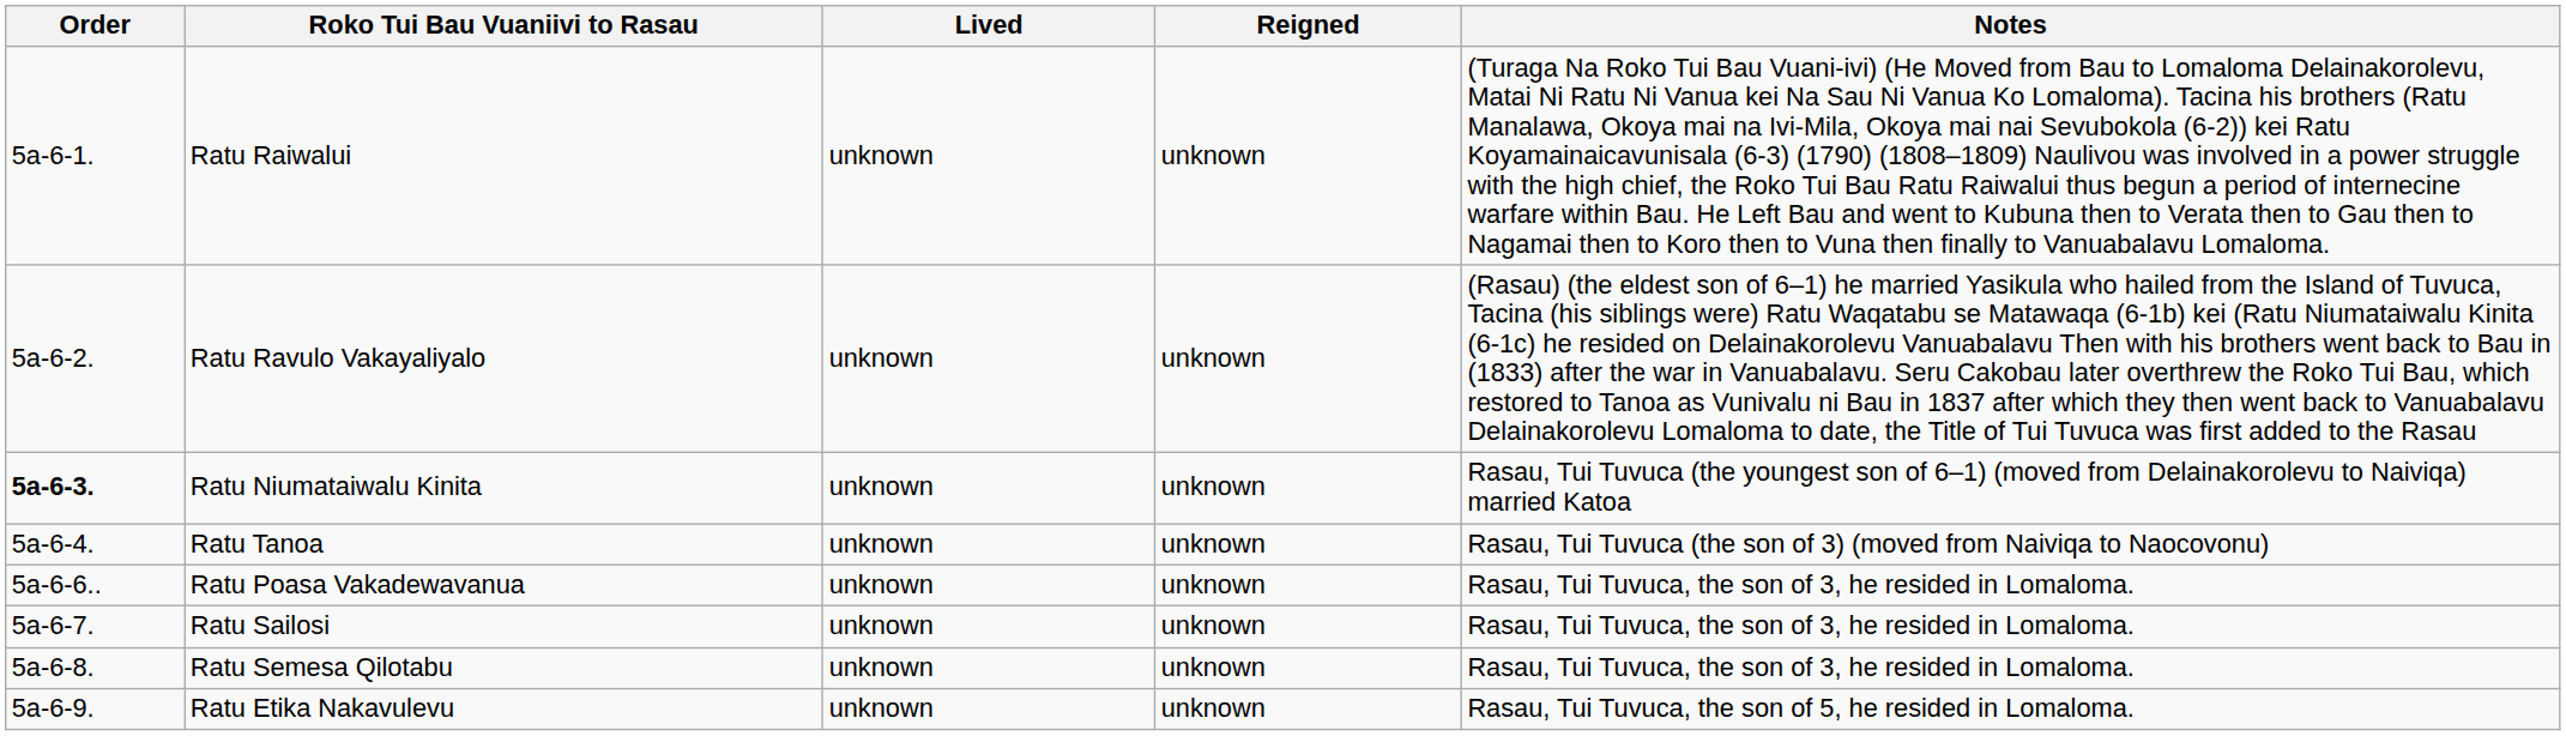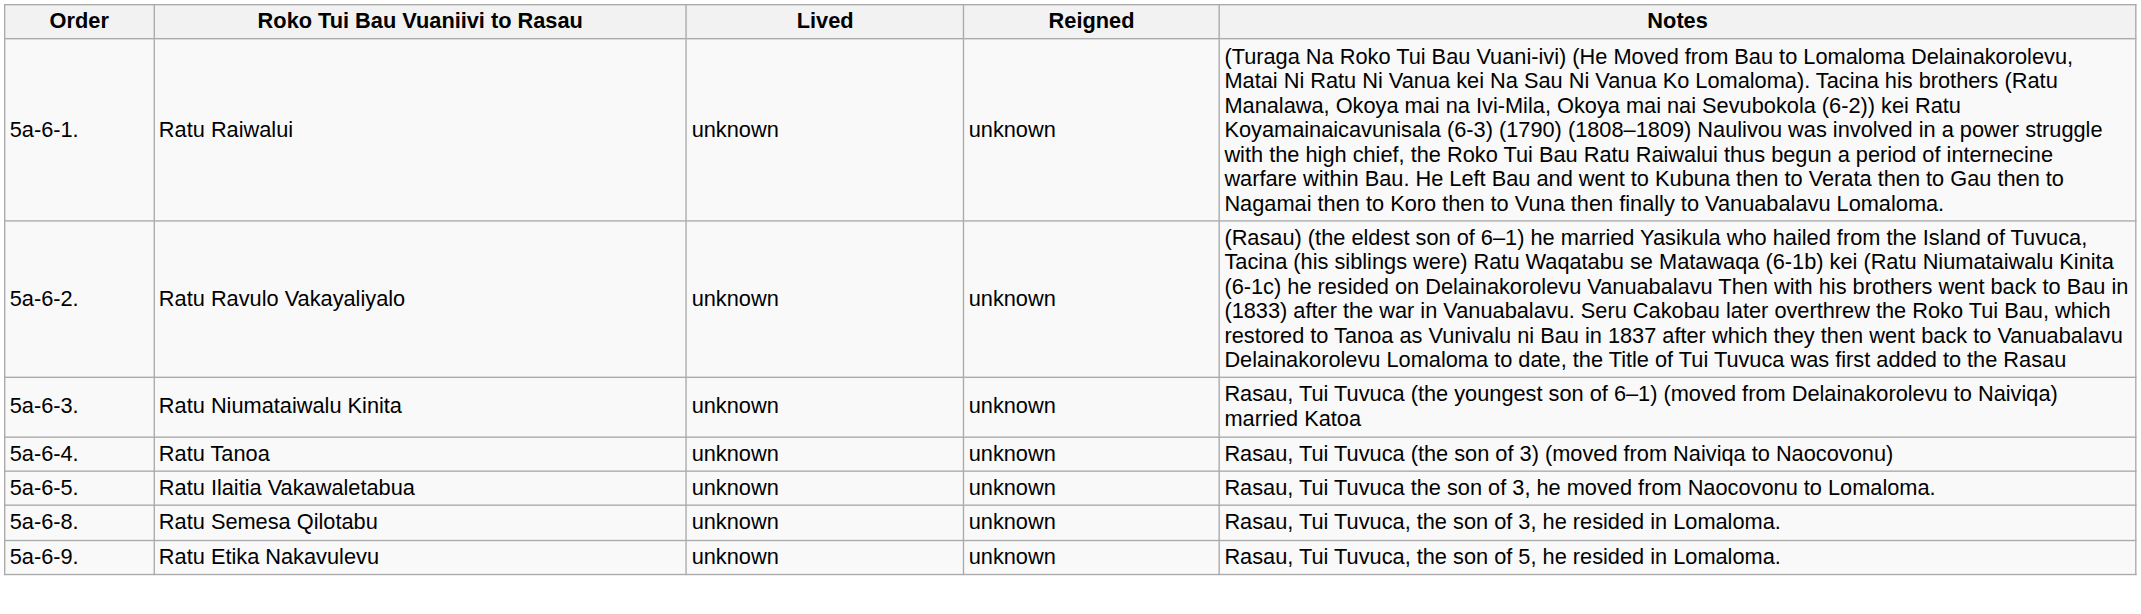 <table class="wikitable">
 <tr>
 <th style="width:7%;">Order</th>
 <th style="width:25%;">Roko Tui Bau Vuaniivi to Rasau</th>
 <th style="width:13%;">Lived</th>
 <th style="width:12%;">Reigned</th>
 <th style="width:43%;">Notes</th>
 </tr>
 <tr>
 <td>5a-6-1.</td>
 <td>Ratu Raiwalui</td>
 <td>unknown</td>
 <td>unknown</td>
 <td>(Turaga Na Roko Tui Bau Vuani-ivi) (He Moved from Bau to Lomaloma Delainakorolevu, Matai Ni Ratu Ni Vanua kei Na Sau Ni Vanua Ko Lomaloma). Tacina his brothers (Ratu Manalawa, Okoya mai na Ivi-Mila, Okoya mai nai Sevubokola (6-2)) kei Ratu Koyamainaicavunisala (6-3) (1790) (1808–1809) Naulivou was involved in a power struggle with the high chief, the Roko Tui Bau Ratu Raiwalui thus begun a period of internecine warfare within Bau. He Left Bau and went to Kubuna then to Verata then to Gau then to Nagamai then to Koro then to Vuna then finally to Vanuabalavu Lomaloma.</td>
 </tr>
 <tr>
 <td>5a-6-2.</td>
 <td>Ratu Ravulo Vakayaliyalo</td>
 <td>unknown</td>
 <td>unknown</td>
 <td>(Rasau) (the eldest son of 6–1) he married Yasikula who hailed from the Island of Tuvuca, Tacina (his siblings were) Ratu Waqatabu se Matawaqa (6-1b) kei (Ratu Niumataiwalu Kinita (6-1c) he resided on Delainakorolevu Vanuabalavu Then with his brothers went back to Bau in (1833) after the war in Vanuabalavu. Seru Cakobau later overthrew the Roko Tui Bau, which restored to Tanoa as Vunivalu ni Bau in 1837 after which they then went back to Vanuabalavu Delainakorolevu Lomaloma to date, the Title of Tui Tuvuca was first added to the Rasau</td>
 </tr>
 <tr>
-<td><strong>5a-6-3.</strong></td>
+<td>5a-6-3.</td>
 <td>Ratu Niumataiwalu Kinita</td>
 <td>unknown</td>
 <td>unknown</td>
 <td>Rasau, Tui Tuvuca (the youngest son of 6–1) (moved from Delainakorolevu to Naiviqa) married Katoa</td>
 </tr>
 <tr>
 <td>5a-6-4.</td>
 <td>Ratu Tanoa</td>
 <td>unknown</td>
 <td>unknown</td>
 <td>Rasau, Tui Tuvuca (the son of 3) (moved from Naiviqa to Naocovonu)</td>
 </tr>
 <tr>
-<td>5a-6-6..</td>
-<td>Ratu Poasa Vakadewavanua</td>
+<td>5a-6-5.</td>
+<td>Ratu Ilaitia Vakawaletabua</td>
 <td>unknown</td>
 <td>unknown</td>
-<td>Rasau, Tui Tuvuca, the son of 3, he resided in Lomaloma.</td>
-</tr>
-<tr>
-<td>5a-6-7.</td>
-<td>Ratu Sailosi</td>
-<td>unknown</td>
-<td>unknown</td>
-<td>Rasau, Tui Tuvuca, the son of 3, he resided in Lomaloma.</td>
+<td>Rasau, Tui Tuvuca the son of 3, he moved from Naocovonu to Lomaloma.</td>
 </tr>
 <tr>
 <td>5a-6-8.</td>
 <td>Ratu Semesa Qilotabu</td>
 <td>unknown</td>
 <td>unknown</td>
 <td>Rasau, Tui Tuvuca, the son of 3, he resided in Lomaloma.</td>
 </tr>
 <tr>
 <td>5a-6-9.</td>
 <td>Ratu Etika Nakavulevu</td>
 <td>unknown</td>
 <td>unknown</td>
 <td>Rasau, Tui Tuvuca, the son of 5, he resided in Lomaloma.</td>
 </tr>
 </table>
